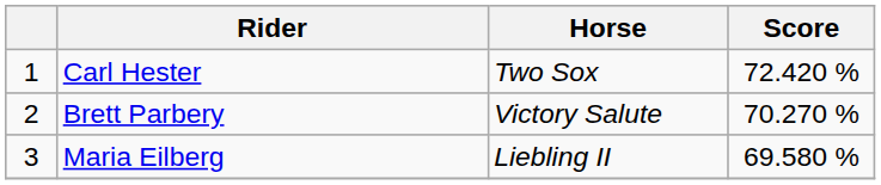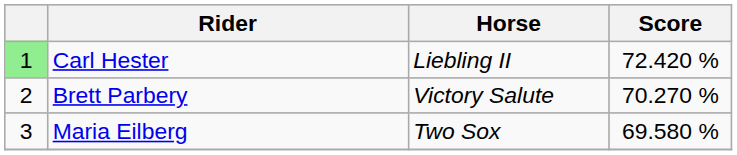 <table class="wikitable" style="font-size: 90%">
 <tr>
 <th width=20></th>
 <th width=220>Rider</th>
 <th width=120>Horse</th>
 <th width=70>Score</th>
 </tr>
 <tr>
-<td align=center>1</td>
+<td align=center style="background: lightgreen;">1</td>
 <td> <a href='#'>Carl Hester</a></td>
-<td><em>Two Sox</em></td>
+<td><em>Liebling II</em></td>
 <td align=center>72.420 %</td>
 </tr>
 <tr>
 <td align=center>2</td>
 <td> <a href='#'>Brett Parbery</a></td>
 <td><em>Victory Salute</em></td>
 <td align=center>70.270 %</td>
 </tr>
 <tr>
 <td align=center>3</td>
 <td> <a href='#'>Maria Eilberg</a></td>
-<td><em>Liebling II</em></td>
+<td><em>Two Sox</em></td>
 <td align=center>69.580 %</td>
 </tr>
 <tr>
 </tr>
 </table>
